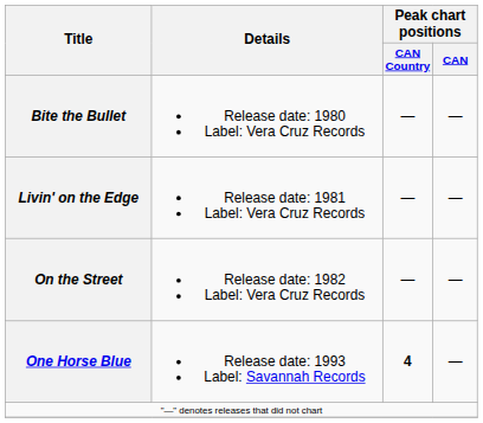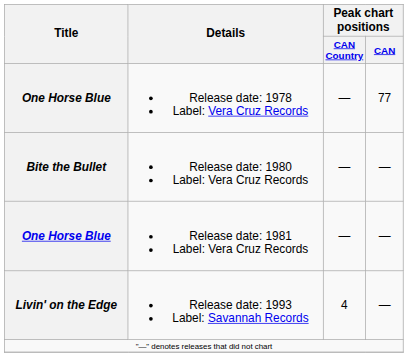 <table class="wikitable plainrowheaders" style="text-align:center;">
 <tr>
 <th rowspan="2" style="width:10em;">Title</th>
 <th rowspan="2" style="width:16em;">Details</th>
 <th colspan="2">Peak chart<br>positions</th>
 </tr>
 <tr style="font-size:smaller;">
 <th width="45"><a href='#'>CAN Country</a></th>
 <th width="45"><a href='#'>CAN</a></th>
 </tr>
 <tr>
+<th scope="row"><em>One Horse Blue</em></th>
+<td><br><ul><li>Release date: 1978</li><li>Label: <a href='#'>Vera Cruz Records</a></li></ul></td>
+<td>—</td>
+<td>77</td>
+</tr>
+<tr>
 <th scope="row"><em>Bite the Bullet</em></th>
 <td><br><ul><li>Release date: 1980</li><li>Label: Vera Cruz Records</li></ul></td>
 <td>—</td>
 <td>—</td>
 </tr>
 <tr>
-<th scope="row"><em>Livin' on the Edge</em></th>
+<th scope="row"><em><a href='#'>One Horse Blue</a></em></th>
 <td><br><ul><li>Release date: 1981</li><li>Label: Vera Cruz Records</li></ul></td>
 <td>—</td>
 <td>—</td>
 </tr>
 <tr>
-<th scope="row"><em>On the Street</em></th>
-<td><br><ul><li>Release date: 1982</li><li>Label: Vera Cruz Records</li></ul></td>
-<td>—</td>
-<td>—</td>
-</tr>
-<tr>
-<th scope="row"><em><a href='#'>One Horse Blue</a></em></th>
+<th scope="row"><em>Livin' on the Edge</em></th>
 <td><br><ul><li>Release date: 1993</li><li>Label: <a href='#'>Savannah Records</a></li></ul></td>
-<td><strong>4</strong></td>
+<td>4</td>
 <td>—</td>
 </tr>
 <tr>
 <td colspan="4" style="font-size:8pt">"—" denotes releases that did not chart</td>
 </tr>
 <tr>
 </tr>
 </table>
